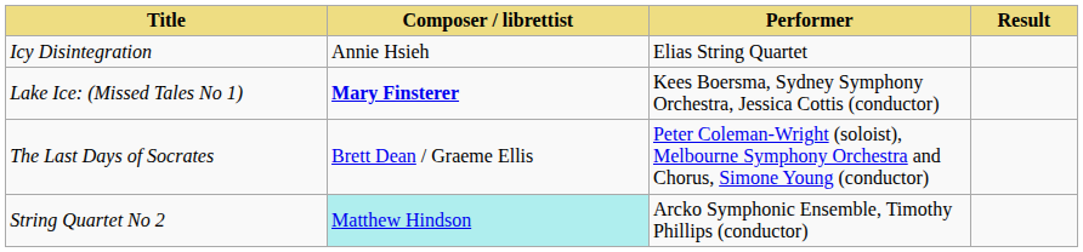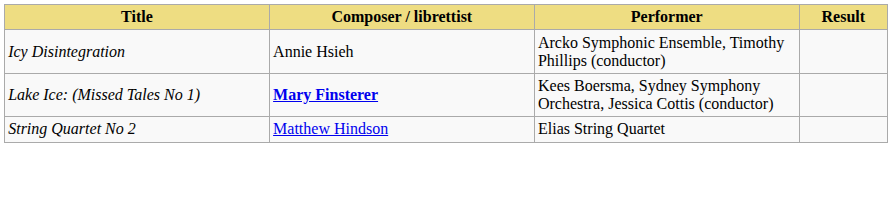 <table class="wikitable" width=100%>
 <tr>
 <th style="width:30%;background:#EEDD82;">Title</th>
 <th style="width:30%;background:#EEDD82;">Composer / librettist</th>
 <th style="width:30%;background:#EEDD82;">Performer</th>
 <th style="width:10%;background:#EEDD82;">Result<br></th>
 </tr>
 <tr>
 <td><em>Icy Disintegration</em></td>
 <td>Annie Hsieh</td>
-<td>Elias String Quartet</td>
+<td>Arcko Symphonic Ensemble, Timothy Phillips (conductor)</td>
 <td></td>
 </tr>
 <tr>
 <td><em>Lake Ice: (Missed Tales No 1)</em></td>
 <td><strong><a href='#'>Mary Finsterer</a></strong></td>
 <td>Kees Boersma, Sydney Symphony Orchestra, Jessica Cottis (conductor)</td>
 <td></td>
 </tr>
 <tr>
-<td><em>The Last Days of Socrates</em></td>
-<td><a href='#'>Brett Dean</a> / Graeme Ellis</td>
-<td><a href='#'>Peter Coleman-Wright</a> (soloist), <a href='#'>Melbourne Symphony Orchestra</a> and Chorus, <a href='#'>Simone Young</a> (conductor)</td>
-<td></td>
-</tr>
-<tr>
 <td><em>String Quartet No 2</em></td>
-<td style="background: paleturquoise;"><a href='#'>Matthew Hindson</a></td>
-<td>Arcko Symphonic Ensemble, Timothy Phillips (conductor)</td>
+<td><a href='#'>Matthew Hindson</a></td>
+<td>Elias String Quartet</td>
 <td></td>
 </tr>
 <tr>
 </tr>
 </table>
